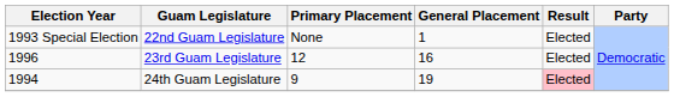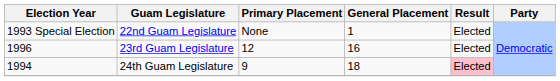 <table class="wikitable sortable" id="elections">
 <tr style="vertical-align:bottom;">
 <th>Election Year</th>
 <th>Guam Legislature</th>
 <th>Primary Placement</th>
 <th>General Placement</th>
 <th>Result</th>
 <th>Party</th>
 </tr>
 <tr>
 <td>1993 Special Election</td>
 <td><a href='#'>22nd Guam Legislature</a></td>
 <td>None</td>
 <td>1</td>
 <td>Elected</td>
 <td style="background-color: #B0CEFF"; rowspan="3"><a href='#'>Democratic</a></td>
 </tr>
 <tr>
 <td>1996</td>
 <td><a href='#'>23rd Guam Legislature</a></td>
 <td>12</td>
 <td>16</td>
 <td>Elected</td>
 </tr>
 <tr>
 <td>1994</td>
 <td>24th Guam Legislature</td>
 <td>9</td>
-<td>19</td>
+<td>18</td>
 <td style="background: pink;">Elected</td>
 </tr>
 <tr>
 </tr>
 </table>
